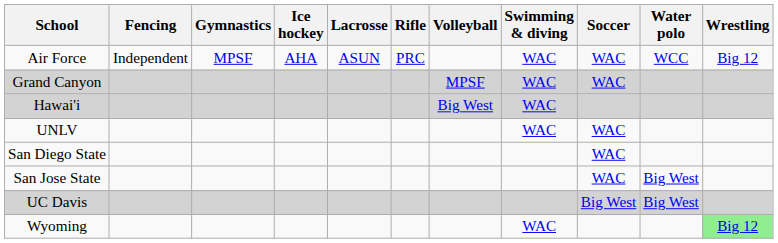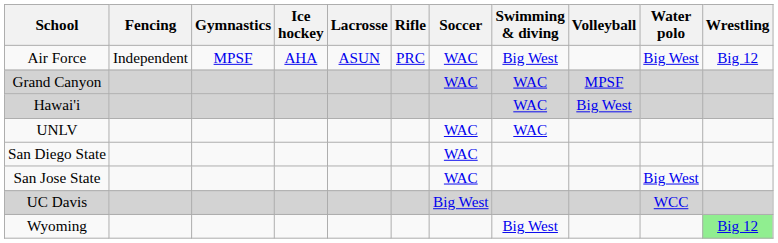 <table class="wikitable" style="text-align:center">
 <tr>
 <th>School</th>
 <th>Fencing</th>
 <th>Gymnastics</th>
 <th>Ice<br>hockey</th>
 <th>Lacrosse</th>
 <th>Rifle</th>
+<th>Soccer</th>
+<th>Swimming<br>& diving</th>
 <th>Volleyball</th>
-<th>Swimming<br>& diving</th>
-<th>Soccer</th>
 <th>Water<br>polo</th>
 <th>Wrestling</th>
 </tr>
 <tr>
 <td>Air Force</td>
 <td>Independent</td>
 <td><a href='#'>MPSF</a></td>
 <td><a href='#'>AHA</a></td>
 <td><a href='#'>ASUN</a></td>
 <td><a href='#'>PRC</a></td>
+<td><a href='#'>WAC</a></td>
+<td><a href='#'>Big West</a></td>
 <td></td>
-<td><a href='#'>WAC</a></td>
-<td><a href='#'>WAC</a></td>
-<td><a href='#'>WCC</a></td>
+<td><a href='#'>Big West</a></td>
 <td><a href='#'>Big 12</a></td>
 </tr>
 <tr bgcolor=lightgray>
 <td>Grand Canyon</td>
 <td></td>
 <td></td>
 <td></td>
 <td></td>
 <td></td>
-<td><a href='#'>MPSF</a></td>
 <td><a href='#'>WAC</a></td>
 <td><a href='#'>WAC</a></td>
+<td><a href='#'>MPSF</a></td>
 <td></td>
 <td></td>
 </tr>
 <tr bgcolor=lightgray>
 <td>Hawai'i</td>
 <td></td>
 <td></td>
 <td></td>
 <td></td>
 <td></td>
+<td></td>
+<td><a href='#'>WAC</a></td>
 <td><a href='#'>Big West</a></td>
-<td><a href='#'>WAC</a></td>
-<td></td>
 <td></td>
 <td></td>
 </tr>
 <tr>
 <td>UNLV</td>
 <td></td>
 <td></td>
 <td></td>
 <td></td>
 <td></td>
-<td></td>
 <td><a href='#'>WAC</a></td>
 <td><a href='#'>WAC</a></td>
+<td></td>
 <td></td>
 <td></td>
 </tr>
 <tr>
 <td>San Diego State</td>
 <td></td>
 <td></td>
 <td></td>
 <td></td>
 <td></td>
+<td><a href='#'>WAC</a></td>
 <td></td>
 <td></td>
-<td><a href='#'>WAC</a></td>
 <td></td>
 <td></td>
 </tr>
 <tr>
 <td>San Jose State</td>
 <td></td>
 <td></td>
 <td></td>
 <td></td>
 <td></td>
+<td><a href='#'>WAC</a></td>
 <td></td>
 <td></td>
-<td><a href='#'>WAC</a></td>
 <td><a href='#'>Big West</a></td>
 <td></td>
 </tr>
 <tr bgcolor=lightgray>
 <td>UC Davis</td>
 <td></td>
 <td></td>
 <td></td>
 <td></td>
 <td></td>
+<td><a href='#'>Big West</a></td>
 <td></td>
 <td></td>
-<td><a href='#'>Big West</a></td>
-<td><a href='#'>Big West</a></td>
+<td><a href='#'>WCC</a></td>
 <td></td>
 </tr>
 <tr>
 <td>Wyoming</td>
 <td></td>
 <td></td>
 <td></td>
 <td></td>
 <td></td>
 <td></td>
-<td><a href='#'>WAC</a></td>
+<td><a href='#'>Big West</a></td>
 <td></td>
 <td></td>
 <td style="background: lightgreen;"><a href='#'>Big 12</a></td>
 </tr>
 </table>
